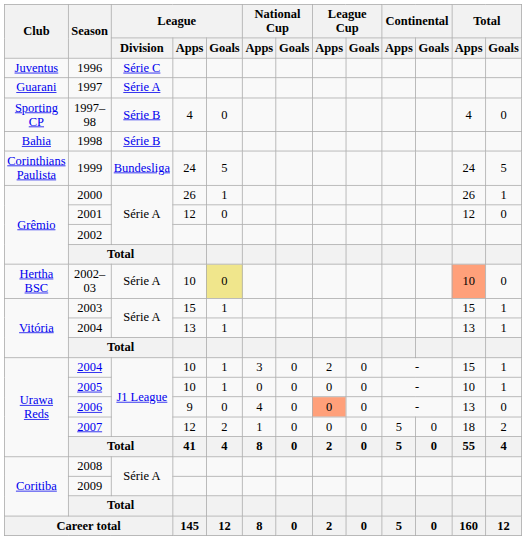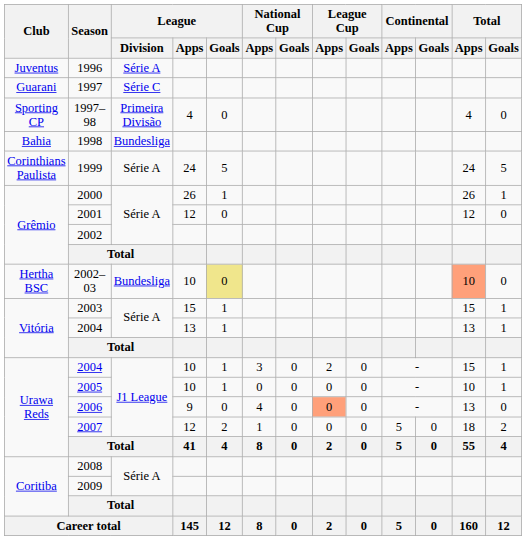 <table class="wikitable" style="text-align:center">
 <tr>
 <th rowspan="2">Club</th>
 <th rowspan="2">Season</th>
 <th colspan="3">League</th>
 <th colspan="2">National Cup</th>
 <th colspan="2">League Cup</th>
 <th colspan="2">Continental</th>
 <th colspan="2">Total</th>
 </tr>
 <tr>
 <th>Division</th>
 <th>Apps</th>
 <th>Goals</th>
 <th>Apps</th>
 <th>Goals</th>
 <th>Apps</th>
 <th>Goals</th>
 <th>Apps</th>
 <th>Goals</th>
 <th>Apps</th>
 <th>Goals</th>
 </tr>
 <tr>
 <td><a href='#'>Juventus</a></td>
 <td>1996</td>
-<td><a href='#'>Série C</a></td>
+<td><a href='#'>Série A</a></td>
 <td></td>
 <td></td>
 <td></td>
 <td></td>
 <td></td>
 <td></td>
 <td></td>
 <td></td>
 <td></td>
 <td></td>
 </tr>
 <tr>
 <td><a href='#'>Guarani</a></td>
 <td>1997</td>
-<td><a href='#'>Série A</a></td>
+<td><a href='#'>Série C</a></td>
 <td></td>
 <td></td>
 <td></td>
 <td></td>
 <td></td>
 <td></td>
 <td></td>
 <td></td>
 <td></td>
 <td></td>
 </tr>
 <tr>
 <td><a href='#'>Sporting CP</a></td>
 <td>1997–98</td>
-<td><a href='#'>Série B</a></td>
+<td><a href='#'>Primeira Divisão</a></td>
 <td>4</td>
 <td>0</td>
 <td></td>
 <td></td>
 <td></td>
 <td></td>
 <td></td>
 <td></td>
 <td>4</td>
 <td>0</td>
 </tr>
 <tr>
 <td><a href='#'>Bahia</a></td>
 <td>1998</td>
-<td><a href='#'>Série B</a></td>
+<td><a href='#'>Bundesliga</a></td>
 <td></td>
 <td></td>
 <td></td>
 <td></td>
 <td></td>
 <td></td>
 <td></td>
 <td></td>
 <td></td>
 <td></td>
 </tr>
 <tr>
 <td><a href='#'>Corinthians Paulista</a></td>
 <td>1999</td>
-<td><a href='#'>Bundesliga</a></td>
+<td>Série A</td>
 <td>24</td>
 <td>5</td>
 <td></td>
 <td></td>
 <td></td>
 <td></td>
 <td></td>
 <td></td>
 <td>24</td>
 <td>5</td>
 </tr>
 <tr>
 <td rowspan="4"><a href='#'>Grêmio</a></td>
 <td>2000</td>
 <td rowspan="3">Série A</td>
 <td>26</td>
 <td>1</td>
 <td></td>
 <td></td>
 <td></td>
 <td></td>
 <td></td>
 <td></td>
 <td>26</td>
 <td>1</td>
 </tr>
 <tr>
 <td>2001</td>
 <td>12</td>
 <td>0</td>
 <td></td>
 <td></td>
 <td></td>
 <td></td>
 <td></td>
 <td></td>
 <td>12</td>
 <td>0</td>
 </tr>
 <tr>
 <td>2002</td>
 <td></td>
 <td></td>
 <td></td>
 <td></td>
 <td></td>
 <td></td>
 <td></td>
 <td></td>
 <td></td>
 <td></td>
 </tr>
 <tr>
 <th colspan="2">Total</th>
 <th></th>
 <th></th>
 <th></th>
 <th></th>
 <th></th>
 <th></th>
 <th></th>
 <th></th>
 <th></th>
 <th></th>
 </tr>
 <tr>
 <td><a href='#'>Hertha BSC</a></td>
 <td>2002–03</td>
-<td>Série A</td>
+<td><a href='#'>Bundesliga</a></td>
 <td>10</td>
 <td style="background: khaki;">0</td>
 <td></td>
 <td></td>
 <td></td>
 <td></td>
 <td></td>
 <td></td>
 <td style="background: lightsalmon;">10</td>
 <td>0</td>
 </tr>
 <tr>
 <td rowspan="3"><a href='#'>Vitória</a></td>
 <td>2003</td>
 <td rowspan="2">Série A</td>
 <td>15</td>
 <td>1</td>
 <td></td>
 <td></td>
 <td></td>
 <td></td>
 <td></td>
 <td></td>
 <td>15</td>
 <td>1</td>
 </tr>
 <tr>
 <td>2004</td>
 <td>13</td>
 <td>1</td>
 <td></td>
 <td></td>
 <td></td>
 <td></td>
 <td></td>
 <td></td>
 <td>13</td>
 <td>1</td>
 </tr>
 <tr>
 <th colspan="2">Total</th>
 <th></th>
 <th></th>
 <th></th>
 <th></th>
 <th></th>
 <th></th>
 <th></th>
 <th></th>
 <th></th>
 <th></th>
 </tr>
 <tr>
 <td rowspan="5"><a href='#'>Urawa Reds</a></td>
 <td><a href='#'>2004</a></td>
 <td rowspan="4"><a href='#'>J1 League</a></td>
 <td>10</td>
 <td>1</td>
 <td>3</td>
 <td>0</td>
 <td>2</td>
 <td>0</td>
 <td colspan="2">-</td>
 <td>15</td>
 <td>1</td>
 </tr>
 <tr>
 <td><a href='#'>2005</a></td>
 <td>10</td>
 <td>1</td>
 <td>0</td>
 <td>0</td>
 <td>0</td>
 <td>0</td>
 <td colspan="2">-</td>
 <td>10</td>
 <td>1</td>
 </tr>
 <tr>
 <td><a href='#'>2006</a></td>
 <td>9</td>
 <td>0</td>
 <td>4</td>
 <td>0</td>
 <td style="background: lightsalmon;">0</td>
 <td>0</td>
 <td colspan="2">-</td>
 <td>13</td>
 <td>0</td>
 </tr>
 <tr>
 <td><a href='#'>2007</a></td>
 <td>12</td>
 <td>2</td>
 <td>1</td>
 <td>0</td>
 <td>0</td>
 <td>0</td>
 <td>5</td>
 <td>0</td>
 <td>18</td>
 <td>2</td>
 </tr>
 <tr>
 <th colspan="2">Total</th>
 <th>41</th>
 <th>4</th>
 <th>8</th>
 <th>0</th>
 <th>2</th>
 <th>0</th>
 <th>5</th>
 <th>0</th>
 <th>55</th>
 <th>4</th>
 </tr>
 <tr>
 <td rowspan="3"><a href='#'>Coritiba</a></td>
 <td>2008</td>
 <td rowspan="2">Série A</td>
 <td></td>
 <td></td>
 <td></td>
 <td></td>
 <td></td>
 <td></td>
 <td></td>
 <td></td>
 <td></td>
 <td></td>
 </tr>
 <tr>
 <td>2009</td>
 <td></td>
 <td></td>
 <td></td>
 <td></td>
 <td></td>
 <td></td>
 <td></td>
 <td></td>
 <td></td>
 <td></td>
 </tr>
 <tr>
 <th colspan="2">Total</th>
 <th></th>
 <th></th>
 <th></th>
 <th></th>
 <th></th>
 <th></th>
 <th></th>
 <th></th>
 <th></th>
 <th></th>
 </tr>
 <tr>
 <th colspan="3">Career total</th>
 <th>145</th>
 <th>12</th>
 <th>8</th>
 <th>0</th>
 <th>2</th>
 <th>0</th>
 <th>5</th>
 <th>0</th>
 <th>160</th>
 <th>12</th>
 </tr>
 </table>
